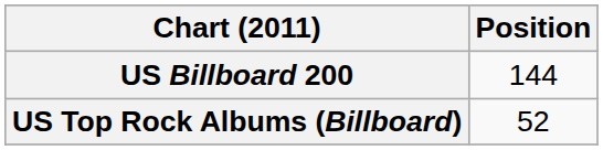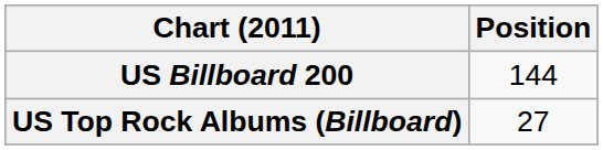 <table class="wikitable sortable plainrowheaders" style="text-align:center">
 <tr>
 <th>Chart (2011)</th>
 <th>Position</th>
 </tr>
 <tr>
 <th scope="row">US <em>Billboard</em> 200</th>
 <td>144</td>
 </tr>
 <tr>
 <th scope="row">US Top Rock Albums (<em>Billboard</em>)</th>
-<td>52</td>
+<td>27</td>
 </tr>
 </table>
